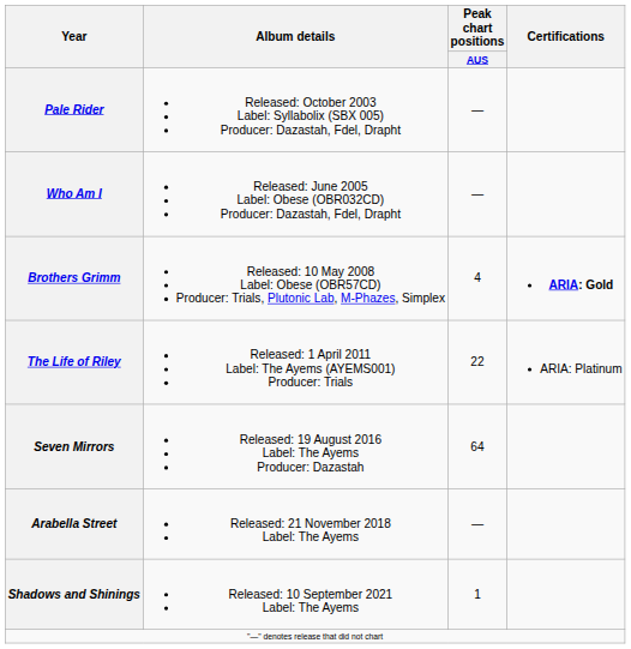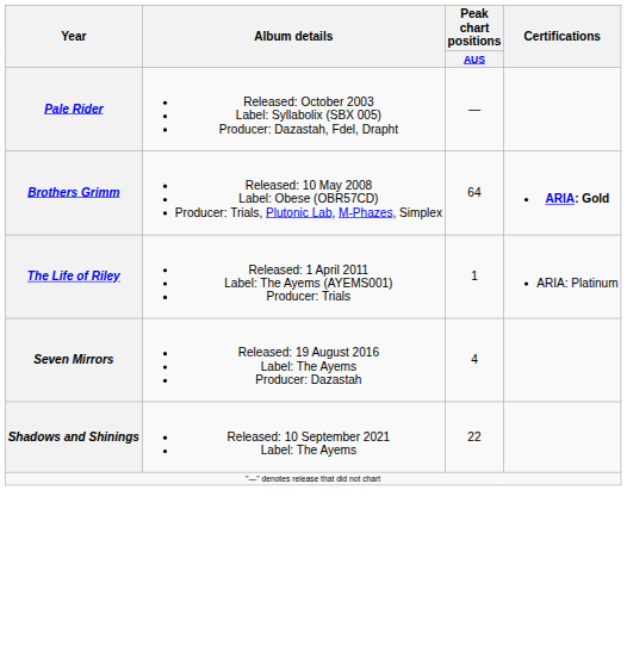 <table class="wikitable plainrowheaders" style="text-align:center;">
 <tr>
 <th scope="col" rowspan="2">Year</th>
 <th scope="col" rowspan="2">Album details</th>
 <th scope="col" colspan="1">Peak chart positions</th>
 <th scope="col" rowspan="2">Certifications</th>
 </tr>
 <tr>
 <th style="width:3em;font-size:85%;"><a href='#'>AUS</a><br></th>
 </tr>
 <tr>
 <th scope="row"><em><a href='#'>Pale Rider</a></em></th>
 <td><br><ul><li>Released: October 2003</li><li>Label: Syllabolix (SBX 005)</li><li>Producer: Dazastah, Fdel, Drapht</li></ul></td>
 <td>—</td>
 <td></td>
 </tr>
 <tr>
-<th scope="row"><em><a href='#'>Who Am I</a></em></th>
-<td><br><ul><li>Released: June 2005</li><li>Label: Obese (OBR032CD)</li><li>Producer: Dazastah, Fdel, Drapht</li></ul></td>
-<td>—</td>
-<td></td>
-</tr>
-<tr>
 <th scope="row"><em><a href='#'>Brothers Grimm</a></em></th>
 <td><br><ul><li>Released: 10 May 2008</li><li>Label: Obese (OBR57CD)</li><li>Producer: Trials, <a href='#'>Plutonic Lab</a>, <a href='#'>M-Phazes</a>, Simplex</li></ul></td>
-<td>4</td>
+<td>64</td>
 <td><strong><br><ul><li><a href='#'>ARIA</a>: Gold</li></ul></strong></td>
 </tr>
 <tr>
 <th scope="row"><em><a href='#'>The Life of Riley</a></em></th>
 <td><br><ul><li>Released: 1 April 2011</li><li>Label: The Ayems (AYEMS001)</li><li>Producer: Trials</li></ul></td>
-<td>22<br></td>
+<td>1</td>
 <td><br><ul><li>ARIA: Platinum</li></ul></td>
 </tr>
 <tr>
 <th scope="row"><em>Seven Mirrors</em></th>
 <td><br><ul><li>Released: 19 August 2016</li><li>Label: The Ayems</li><li>Producer: Dazastah</li></ul></td>
-<td>64</td>
-<td></td>
-</tr>
-<tr>
-<th scope="row"><em>Arabella Street</em></th>
-<td><br><ul><li>Released: 21 November 2018</li><li>Label: The Ayems</li></ul></td>
-<td>—</td>
+<td>4</td>
 <td></td>
 </tr>
 <tr>
 <th scope="row"><em>Shadows and Shinings</em></th>
 <td><br><ul><li>Released: 10 September 2021</li><li>Label: The Ayems</li></ul></td>
-<td>1</td>
+<td>22<br></td>
 <td></td>
 </tr>
 <tr>
 <td align="center" colspan="4" style="font-size: 8pt">"—" denotes release that did not chart</td>
 </tr>
 </table>
